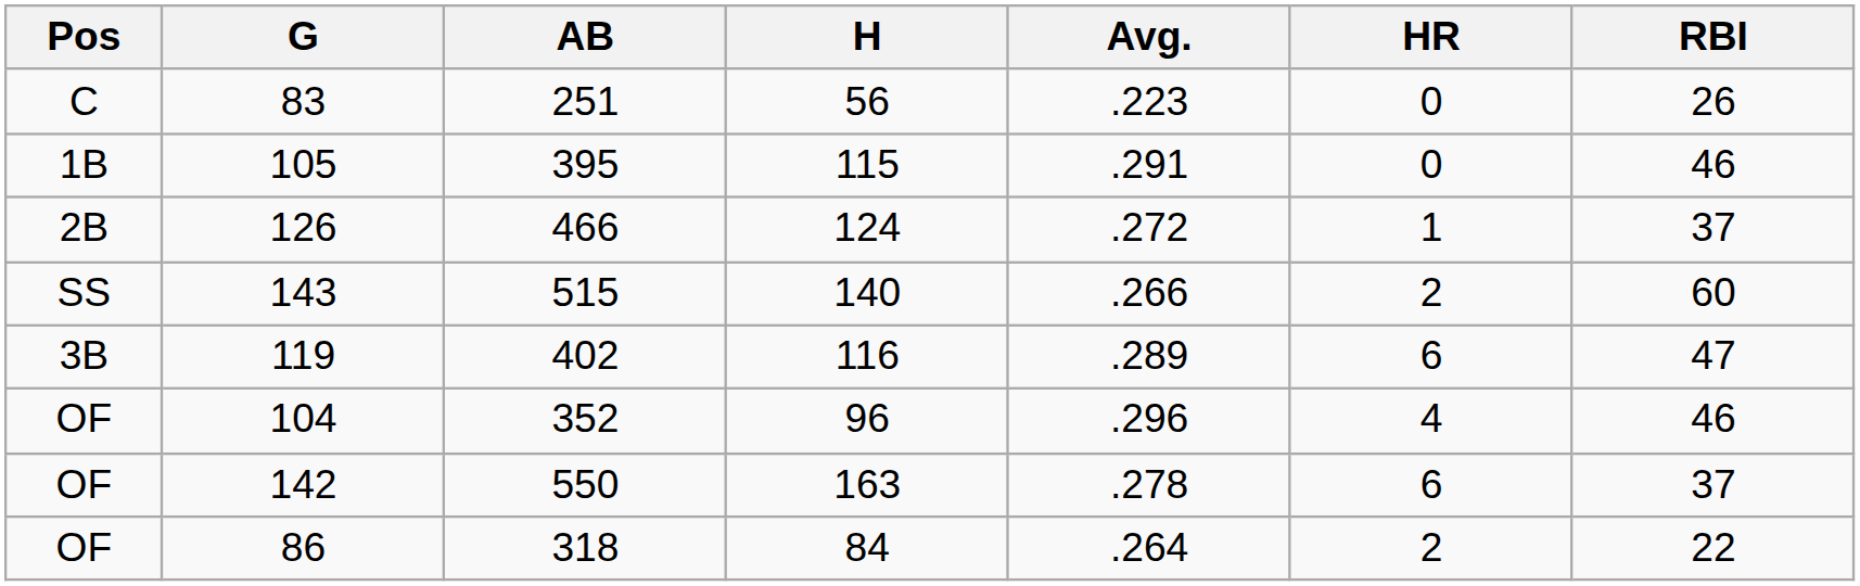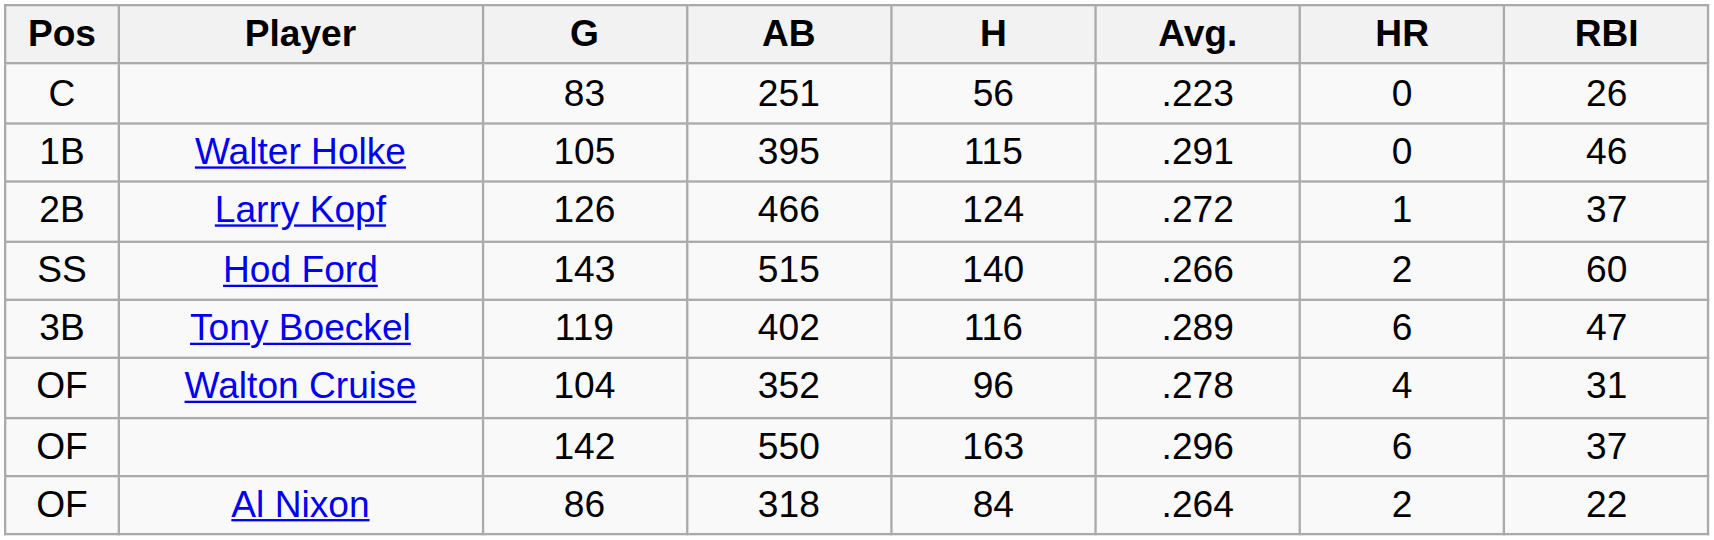 <table class="wikitable sortable">
 <tr>
 <th bgcolor="#DDDDFF" width="5%">Pos</th>
+<th bgcolor="#DDDDFF" width="16%">Player</th>
 <th bgcolor="#DDDDFF" width="9%">G</th>
 <th bgcolor="#DDDDFF" width="9%">AB</th>
 <th bgcolor="#DDDDFF" width="9%">H</th>
 <th bgcolor="#DDDDFF" width="9%">Avg.</th>
 <th bgcolor="#DDDDFF" width="9%">HR</th>
 <th bgcolor="#DDDDFF" width="9%">RBI</th>
 </tr>
 <tr align="center">
 <td>C</td>
+<td></td>
 <td>83</td>
 <td>251</td>
 <td>56</td>
 <td>.223</td>
 <td>0</td>
 <td>26</td>
 </tr>
 <tr align="center">
 <td>1B</td>
+<td><a href='#'>Walter Holke</a></td>
 <td>105</td>
 <td>395</td>
 <td>115</td>
 <td>.291</td>
 <td>0</td>
 <td>46</td>
 </tr>
 <tr align="center">
 <td>2B</td>
+<td><a href='#'>Larry Kopf</a></td>
 <td>126</td>
 <td>466</td>
 <td>124</td>
 <td>.272</td>
 <td>1</td>
 <td>37</td>
 </tr>
 <tr align="center">
 <td>SS</td>
+<td><a href='#'>Hod Ford</a></td>
 <td>143</td>
 <td>515</td>
 <td>140</td>
 <td>.266</td>
 <td>2</td>
 <td>60</td>
 </tr>
 <tr align="center">
 <td>3B</td>
+<td><a href='#'>Tony Boeckel</a></td>
 <td>119</td>
 <td>402</td>
 <td>116</td>
 <td>.289</td>
 <td>6</td>
 <td>47</td>
 </tr>
 <tr align="center">
 <td>OF</td>
+<td><a href='#'>Walton Cruise</a></td>
 <td>104</td>
 <td>352</td>
 <td>96</td>
-<td>.296</td>
+<td>.278</td>
 <td>4</td>
-<td>46</td>
+<td>31</td>
 </tr>
 <tr align="center">
 <td>OF</td>
+<td></td>
 <td>142</td>
 <td>550</td>
 <td>163</td>
-<td>.278</td>
+<td>.296</td>
 <td>6</td>
 <td>37</td>
 </tr>
 <tr align="center">
 <td>OF</td>
+<td><a href='#'>Al Nixon</a></td>
 <td>86</td>
 <td>318</td>
 <td>84</td>
 <td>.264</td>
 <td>2</td>
 <td>22</td>
 </tr>
 </table>
